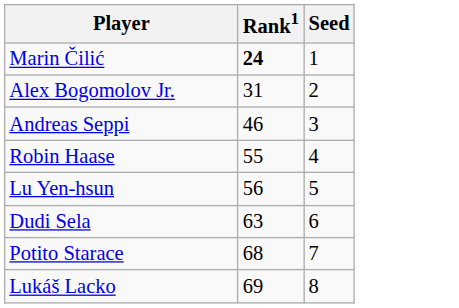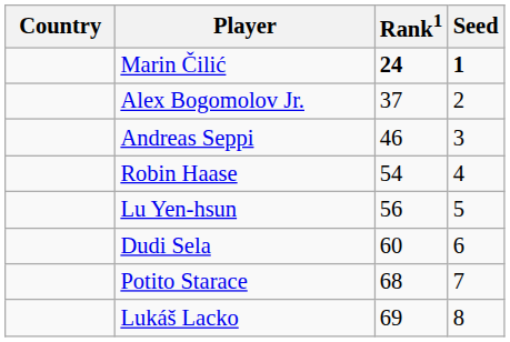 <table class="sortable wikitable">
 <tr>
+<th width="70">Country</th>
 <th width="175">Player</th>
 <th>Rank<sup>1</sup></th>
 <th>Seed</th>
 </tr>
 <tr>
+<td></td>
 <td><a href='#'>Marin Čilić</a></td>
 <td><strong>24</strong></td>
-<td>1</td>
+<td><strong>1</strong></td>
 </tr>
 <tr>
+<td></td>
 <td><a href='#'>Alex Bogomolov Jr.</a></td>
-<td>31</td>
+<td>37</td>
 <td>2</td>
 </tr>
 <tr>
+<td></td>
 <td><a href='#'>Andreas Seppi</a></td>
 <td>46</td>
 <td>3</td>
 </tr>
 <tr>
+<td></td>
 <td><a href='#'>Robin Haase</a></td>
-<td>55</td>
+<td>54</td>
 <td>4</td>
 </tr>
 <tr>
+<td></td>
 <td><a href='#'>Lu Yen-hsun</a></td>
 <td>56</td>
 <td>5</td>
 </tr>
 <tr>
+<td></td>
 <td><a href='#'>Dudi Sela</a></td>
-<td>63</td>
+<td>60</td>
 <td>6</td>
 </tr>
 <tr>
+<td></td>
 <td><a href='#'>Potito Starace</a></td>
 <td>68</td>
 <td>7</td>
 </tr>
 <tr>
+<td></td>
 <td><a href='#'>Lukáš Lacko</a></td>
 <td>69</td>
 <td>8</td>
 </tr>
 </table>
